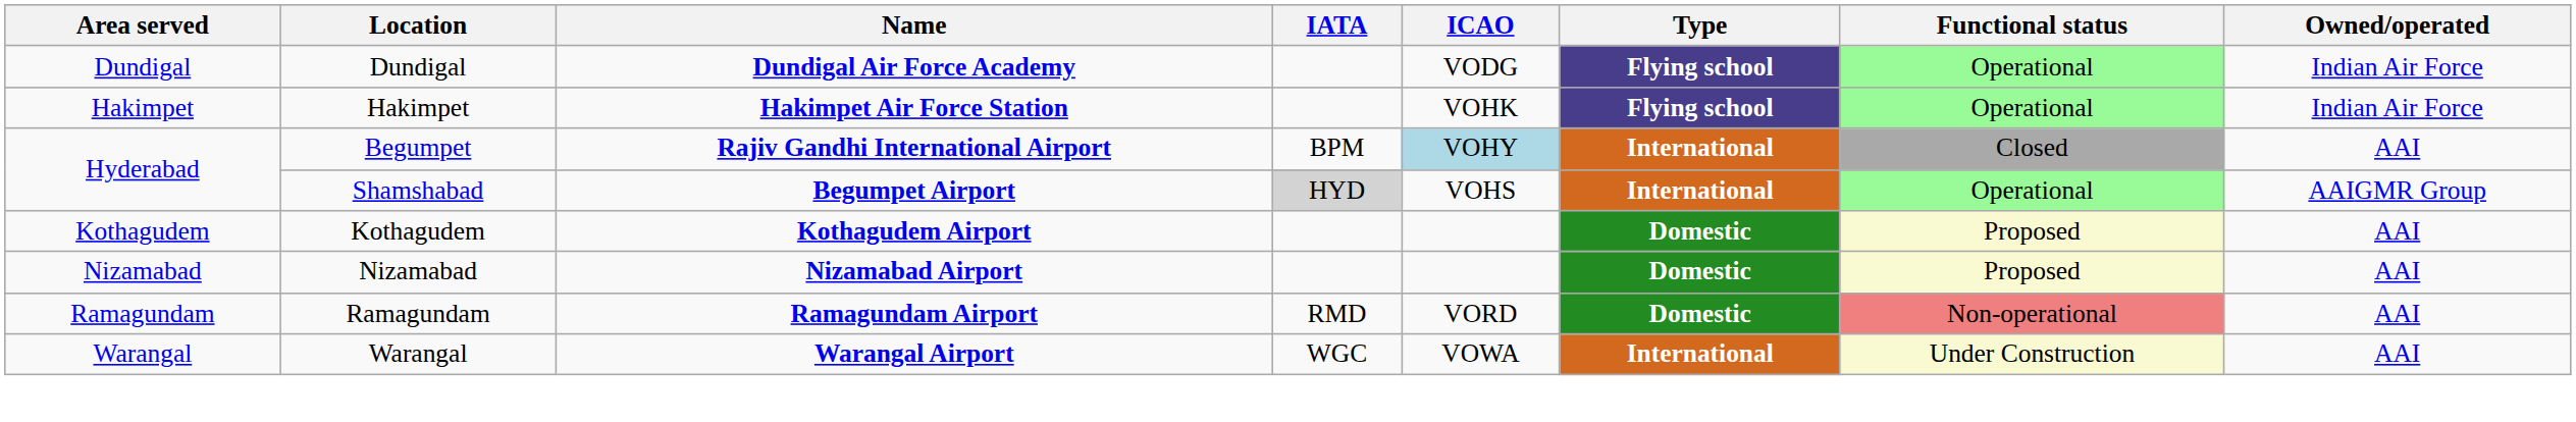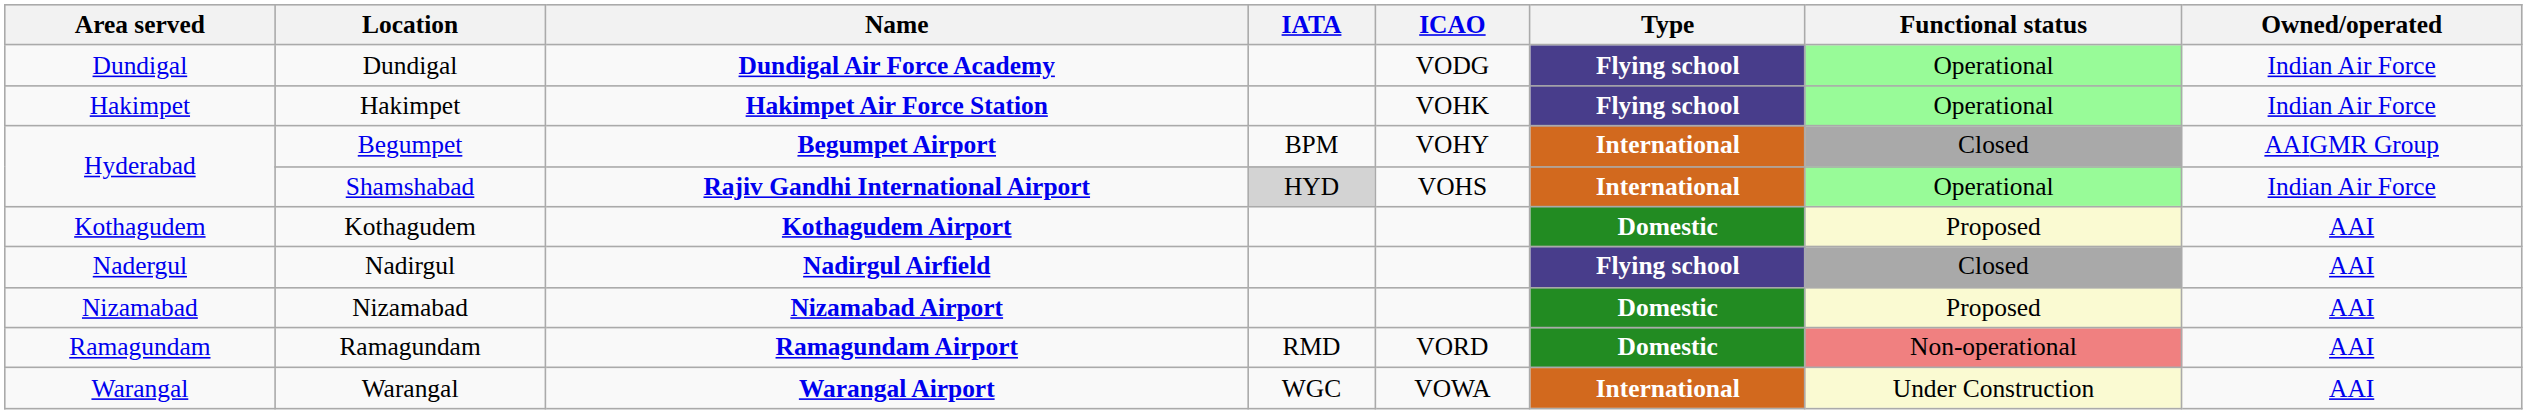 <table class="wikitable sortable" style="width:100%;">
 <tr>
 <th scope="col">Area served</th>
 <th>Location</th>
 <th scope="col">Name</th>
 <th scope="col"><a href='#'>IATA</a></th>
 <th scope="col"><a href='#'>ICAO</a></th>
 <th scope="col">Type</th>
 <th scope="col">Functional status</th>
 <th scope="col">Owned/operated</th>
 </tr>
 <tr align="center">
 <td><a href='#'>Dundigal</a></td>
 <td>Dundigal</td>
 <td><strong><a href='#'>Dundigal Air Force Academy</a></strong></td>
 <td></td>
 <td>VODG</td>
 <td style="background:DarkSlateBlue; color:white;"><strong>Flying school</strong></td>
 <td style="background:PaleGreen; color:black;">Operational</td>
 <td><a href='#'>Indian Air Force</a></td>
 </tr>
 <tr align="center">
 <td><a href='#'>Hakimpet</a></td>
 <td>Hakimpet</td>
 <td><strong><a href='#'>Hakimpet Air Force Station</a></strong></td>
 <td></td>
 <td>VOHK</td>
 <td style="background:DarkSlateBlue; color:white;"><strong>Flying school</strong></td>
 <td style="background:PaleGreen; color:black;">Operational</td>
 <td><a href='#'>Indian Air Force</a></td>
 </tr>
 <tr align="center">
 <td rowspan=2><a href='#'>Hyderabad</a></td>
 <td><a href='#'>Begumpet</a></td>
-<td><strong><a href='#'>Rajiv Gandhi International Airport</a></strong></td>
+<td><strong><a href='#'>Begumpet Airport</a></strong></td>
 <td>BPM</td>
-<td style="background: lightblue;">VOHY</td>
+<td>VOHY</td>
 <td style="background:Chocolate; color:White;"><strong> International </strong></td>
 <td style="background:DarkGray; color:black;">Closed</td>
-<td><a href='#'>AAI</a></td>
+<td><a href='#'>AAI</a><a href='#'>GMR Group</a></td>
 </tr>
 <tr align="center">
 <td><a href='#'>Shamshabad</a></td>
-<td><strong><a href='#'>Begumpet Airport</a></strong></td>
+<td><strong><a href='#'>Rajiv Gandhi International Airport</a></strong></td>
 <td style="background: lightgrey;">HYD</td>
 <td>VOHS</td>
 <td style="background:Chocolate; color:White;"><strong>International</strong></td>
 <td style="background:PaleGreen; color:black;">Operational</td>
-<td><a href='#'>AAI</a><a href='#'>GMR Group</a></td>
+<td><a href='#'>Indian Air Force</a></td>
 </tr>
 <tr align="center">
 <td><a href='#'>Kothagudem</a></td>
 <td>Kothagudem</td>
 <td><strong><a href='#'>Kothagudem Airport</a></strong></td>
 <td></td>
 <td></td>
 <td style="background:ForestGreen; color:white;"><strong>Domestic</strong></td>
 <td style="background:LightGoldenRodYellow; color:black;">Proposed</td>
+<td><a href='#'>AAI</a></td>
+</tr>
+<tr align="center">
+<td><a href='#'>Nadergul</a></td>
+<td>Nadirgul</td>
+<td><strong><a href='#'>Nadirgul Airfield</a></strong></td>
+<td></td>
+<td></td>
+<td style="background:DarkSlateBlue; color:white;"><strong>Flying school</strong></td>
+<td style="background:DarkGray; color:black;">Closed</td>
 <td><a href='#'>AAI</a></td>
 </tr>
 <tr align="center">
 <td><a href='#'>Nizamabad</a></td>
 <td>Nizamabad</td>
 <td><strong><a href='#'>Nizamabad Airport</a></strong></td>
 <td></td>
 <td></td>
 <td style="background:ForestGreen; color:white;"><strong>Domestic</strong></td>
 <td style="background:LightGoldenRodYellow; color:black;">Proposed</td>
 <td><a href='#'>AAI</a></td>
 </tr>
 <tr align="center">
 <td><a href='#'>Ramagundam</a></td>
 <td>Ramagundam</td>
 <td><strong><a href='#'>Ramagundam Airport</a></strong></td>
 <td>RMD</td>
 <td>VORD</td>
 <td style="background:ForestGreen; color:white;"><strong>Domestic</strong></td>
 <td style="background:LightCoral; color:black;">Non-operational</td>
 <td><a href='#'>AAI</a></td>
 </tr>
 <tr align="center">
 <td><a href='#'>Warangal</a></td>
 <td>Warangal</td>
 <td><strong><a href='#'>Warangal Airport</a></strong></td>
 <td>WGC</td>
 <td>VOWA</td>
 <td style="background:Chocolate; color:White;"><strong>International</strong></td>
 <td style="background:LightGoldenRodYellow; color:black;">Under Construction</td>
 <td><a href='#'>AAI</a></td>
 </tr>
 </table>
